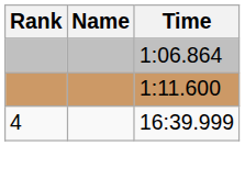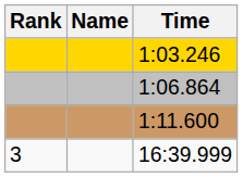 <table class="wikitable">
 <tr>
 <th>Rank</th>
 <th>Name</th>
 <th>Time</th>
+</tr>
+<tr style="background:gold;">
+<td></td>
+<td></td>
+<td>1:03.246</td>
 </tr>
 <tr style="background:silver;">
 <td></td>
 <td></td>
 <td>1:06.864</td>
 </tr>
 <tr style="background:#cc9966;">
 <td></td>
 <td></td>
 <td>1:11.600</td>
 </tr>
 <tr>
-<td>4</td>
+<td>3</td>
 <td></td>
 <td>16:39.999</td>
 </tr>
 </table>
